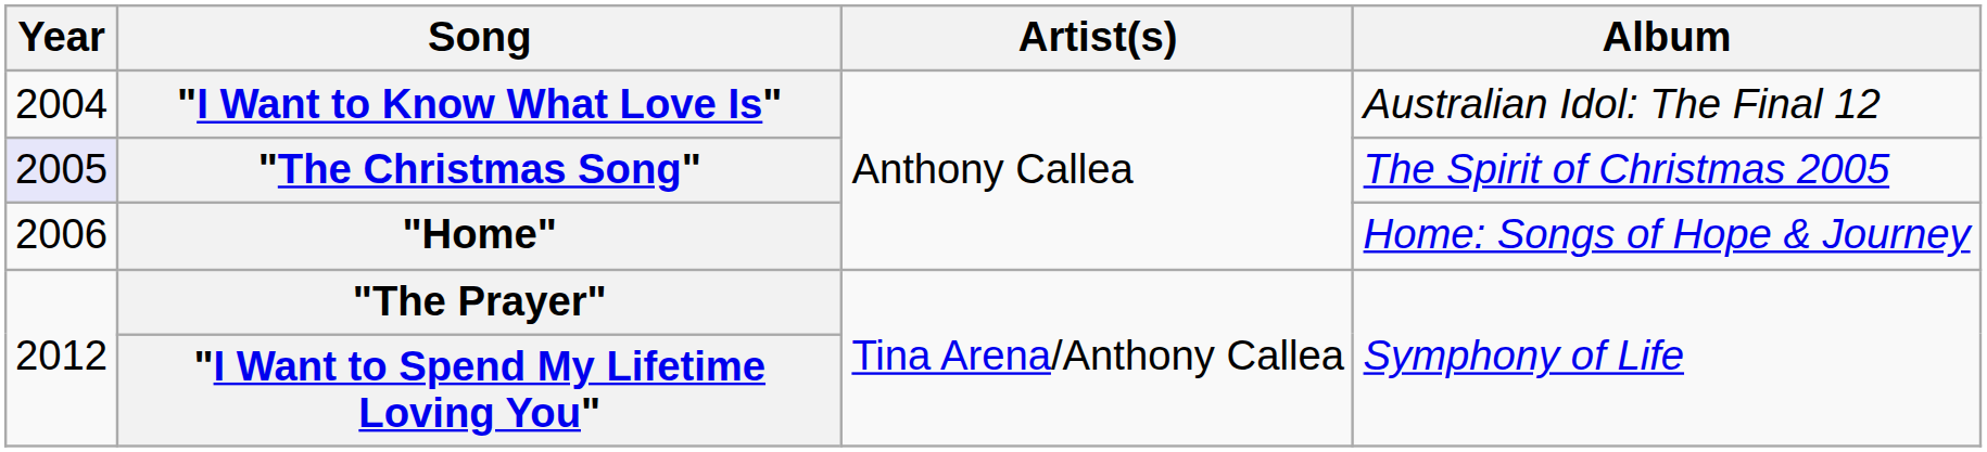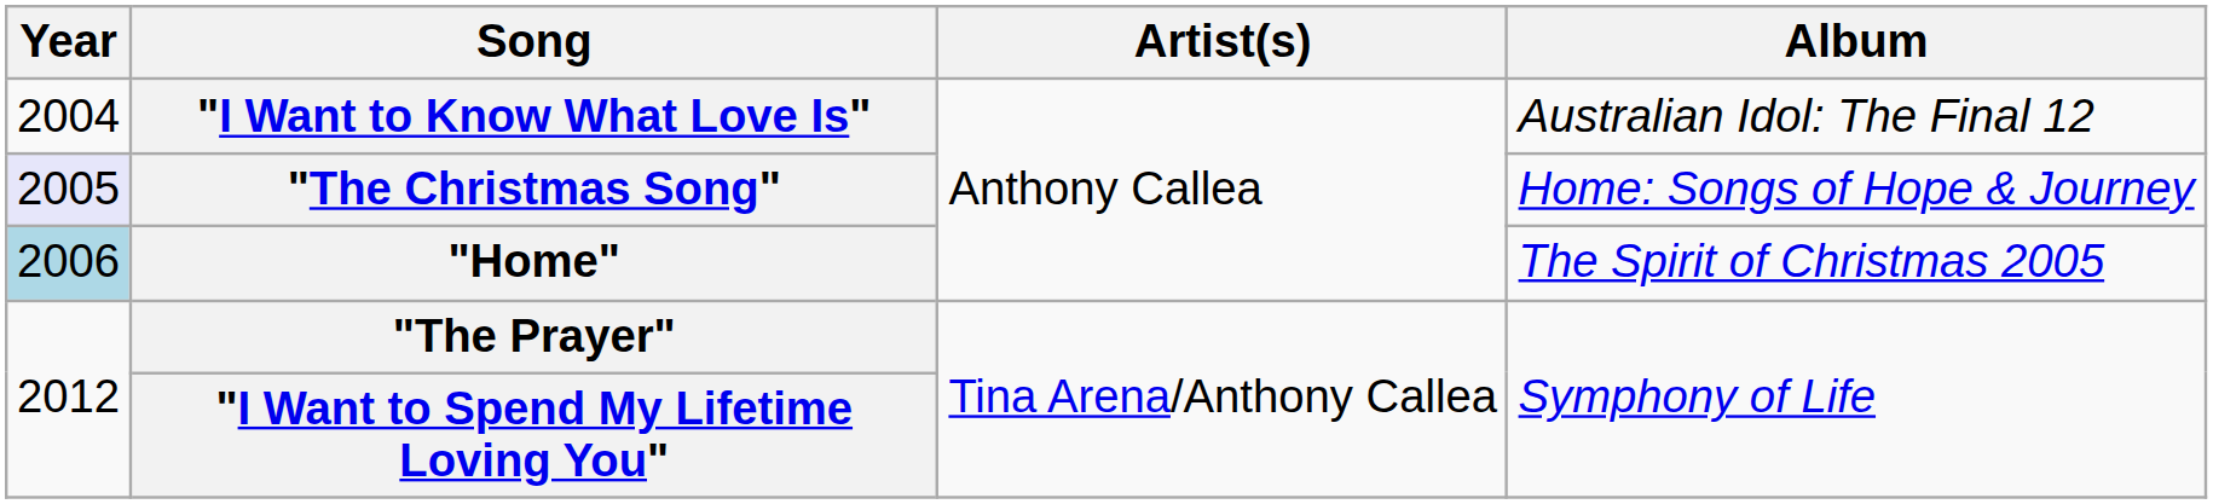 <table class="wikitable plainrowheaders">
 <tr>
 <th scope="col">Year</th>
 <th scope="col" style="width:17em;">Song</th>
 <th scope="col">Artist(s)</th>
 <th scope="col">Album</th>
 </tr>
 <tr>
 <td>2004</td>
 <th scope="row">"<a href='#'>I Want to Know What Love Is</a>"</th>
 <td rowspan="3">Anthony Callea</td>
 <td><em>Australian Idol: The Final 12</em></td>
 </tr>
 <tr>
 <td style="background: lavender;">2005</td>
 <th scope="row">"<a href='#'>The Christmas Song</a>"</th>
-<td><em><a href='#'>The Spirit of Christmas 2005</a></em></td>
+<td><em><a href='#'>Home: Songs of Hope & Journey</a></em></td>
 </tr>
 <tr>
-<td>2006</td>
+<td style="background: lightblue;">2006</td>
 <th scope="row">"Home"</th>
-<td><em><a href='#'>Home: Songs of Hope & Journey</a></em></td>
+<td><em><a href='#'>The Spirit of Christmas 2005</a></em></td>
 </tr>
 <tr>
 <td rowspan="2">2012</td>
 <th scope="row">"The Prayer"</th>
 <td rowspan="2"><a href='#'>Tina Arena</a>/Anthony Callea</td>
 <td rowspan="2"><em><a href='#'>Symphony of Life</a></em></td>
 </tr>
 <tr>
 <th scope="row">"<a href='#'>I Want to Spend My Lifetime Loving You</a>"</th>
 </tr>
 </table>
